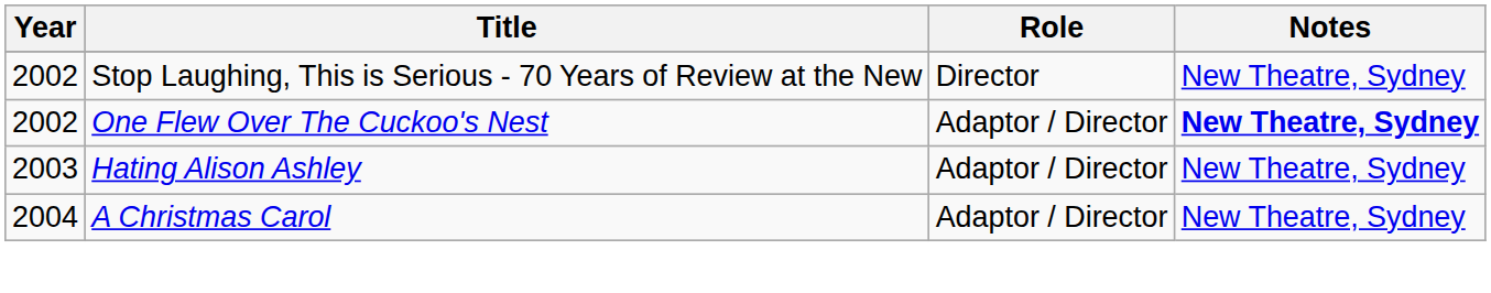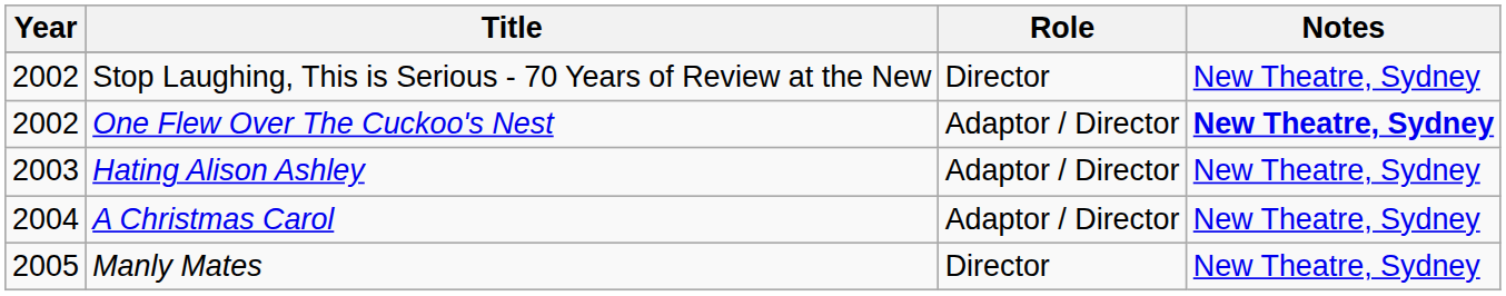 <table class="wikitable">
 <tr>
 <th>Year</th>
 <th>Title</th>
 <th>Role</th>
 <th>Notes</th>
 </tr>
 <tr>
 </tr>
 <tr>
 <td>2002</td>
 <td>Stop Laughing, This is Serious - 70 Years of Review at the New</td>
 <td>Director</td>
 <td><a href='#'>New Theatre, Sydney</a></td>
 </tr>
 <tr>
 <td>2002</td>
 <td><em><a href='#'>One Flew Over The Cuckoo's Nest</a></em></td>
 <td>Adaptor / Director</td>
 <td><strong><a href='#'>New Theatre, Sydney</a></strong></td>
 </tr>
 <tr>
 <td>2003</td>
 <td><em><a href='#'>Hating Alison Ashley</a></em></td>
 <td>Adaptor / Director</td>
 <td><a href='#'>New Theatre, Sydney</a></td>
 </tr>
 <tr>
 <td>2004</td>
 <td><em><a href='#'>A Christmas Carol</a></em></td>
 <td>Adaptor / Director</td>
 <td><a href='#'>New Theatre, Sydney</a></td>
 </tr>
+<tr>
+<td>2005</td>
+<td><em>Manly Mates</em></td>
+<td>Director</td>
+<td><a href='#'>New Theatre, Sydney</a></td>
+</tr>
 </table>
